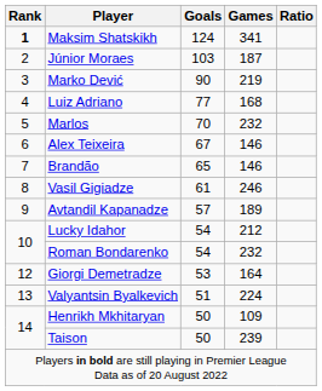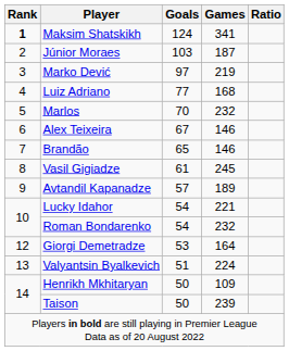 <table class="wikitable sortable" style="font-size:100%; text-align:center;">
 <tr>
 <th align="center"><strong>Rank</strong></th>
 <th align="center"><strong>Player</strong></th>
 <th align="center"><strong>Goals</strong></th>
 <th align="center"><strong>Games</strong></th>
 <th align="center"><strong>Ratio</strong></th>
 </tr>
 <tr>
 <td><strong>1</strong></td>
 <td style="text-align:left;"> <a href='#'>Maksim Shatskikh</a></td>
 <td align="center">124</td>
 <td align="center">341</td>
 <td align="center"></td>
 </tr>
 <tr>
 <td>2</td>
 <td style="text-align:left;">  <a href='#'>Júnior Moraes</a></td>
 <td align="center">103</td>
 <td align="center">187</td>
 <td align="center"></td>
 </tr>
 <tr>
 <td>3</td>
 <td style="text-align:left;">  <a href='#'>Marko Dević</a></td>
-<td align="center">90</td>
+<td align="center">97</td>
 <td align="center">219</td>
 <td align="center"></td>
 </tr>
 <tr>
 <td>4</td>
 <td style="text-align:left;"> <a href='#'>Luiz Adriano</a></td>
 <td align="center">77</td>
 <td align="center">168</td>
 <td align="center"></td>
 </tr>
 <tr>
 <td>5</td>
 <td align="left">  <a href='#'>Marlos</a></td>
 <td align="center">70</td>
 <td align="center">232</td>
 <td align="center"></td>
 </tr>
 <tr>
 <td>6</td>
 <td style="text-align:left;"> <a href='#'>Alex Teixeira</a></td>
 <td align="center">67</td>
 <td align="center">146</td>
 <td align="center"></td>
 </tr>
 <tr>
 <td>7</td>
 <td style="text-align:left;"> <a href='#'>Brandão</a></td>
 <td align="center">65</td>
 <td align="center">146</td>
 <td align="center"></td>
 </tr>
 <tr>
 <td>8</td>
 <td style="text-align:left;"> <a href='#'>Vasil Gigiadze</a></td>
 <td align="center">61</td>
-<td align="center">246</td>
+<td align="center">245</td>
 <td align="center"></td>
 </tr>
 <tr>
 <td>9</td>
 <td style="text-align:left;"> <a href='#'>Avtandil Kapanadze</a></td>
 <td align="center">57</td>
 <td align="center">189</td>
 <td align="center"></td>
 </tr>
 <tr>
 <td rowspan=2>10</td>
 <td style="text-align:left;"> <a href='#'>Lucky Idahor</a></td>
 <td align="center">54</td>
-<td align="center">212</td>
+<td align="center">221</td>
 <td align="center"></td>
 </tr>
 <tr>
 <td style="text-align:left;">  <a href='#'>Roman Bondarenko</a></td>
 <td align="center">54</td>
 <td align="center">232</td>
 <td align="center"></td>
 </tr>
 <tr>
 <td>12</td>
 <td style="text-align:left;"> <a href='#'>Giorgi Demetradze</a></td>
 <td align="center">53</td>
 <td align="center">164</td>
 <td align="center"></td>
 </tr>
 <tr>
 <td>13</td>
 <td style="text-align:left;"> <a href='#'>Valyantsin Byalkevich</a></td>
 <td align="center">51</td>
 <td align="center">224</td>
 <td align="center"></td>
 </tr>
 <tr>
 <td rowspan=2>14</td>
 <td style="text-align:left;"> <a href='#'>Henrikh Mkhitaryan</a></td>
 <td align="center">50</td>
 <td align="center">109</td>
 <td align="center"></td>
 </tr>
 <tr>
 <td style="text-align:left;"> <a href='#'>Taison</a></td>
 <td align="center">50</td>
 <td align="center">239</td>
 <td align="center"></td>
 </tr>
 <tr>
 <td colspan="5"><small>Players <strong>in bold</strong> are still playing in Premier League</small><br><small>Data as of 20 August 2022</small></td>
 </tr>
 </table>
